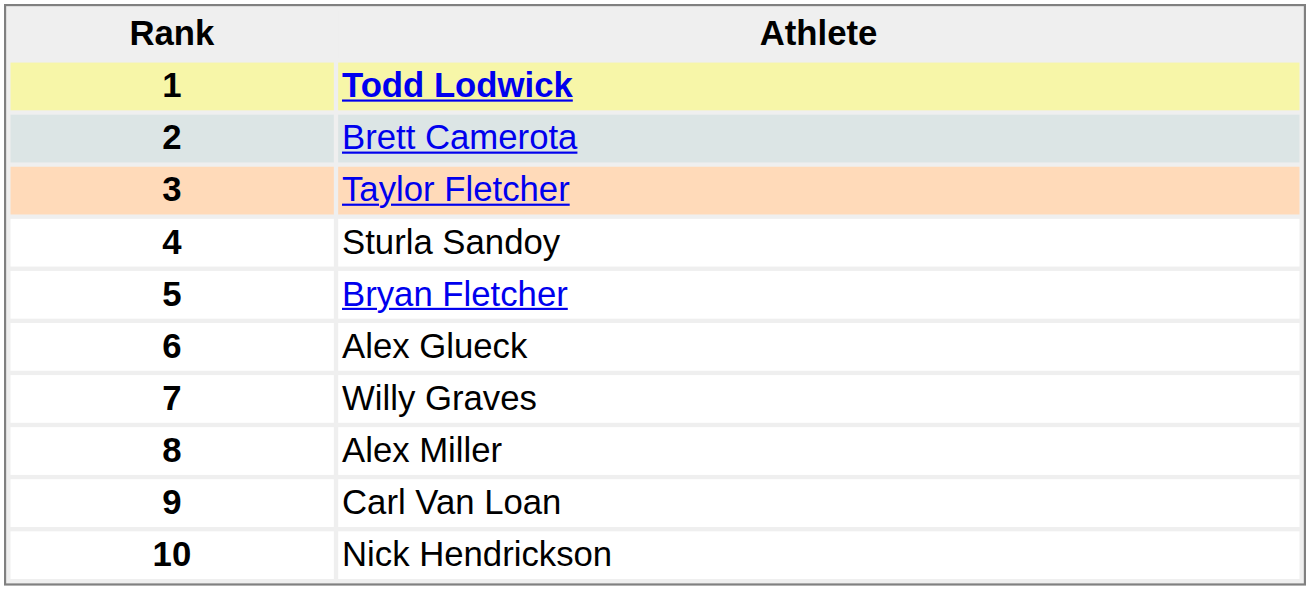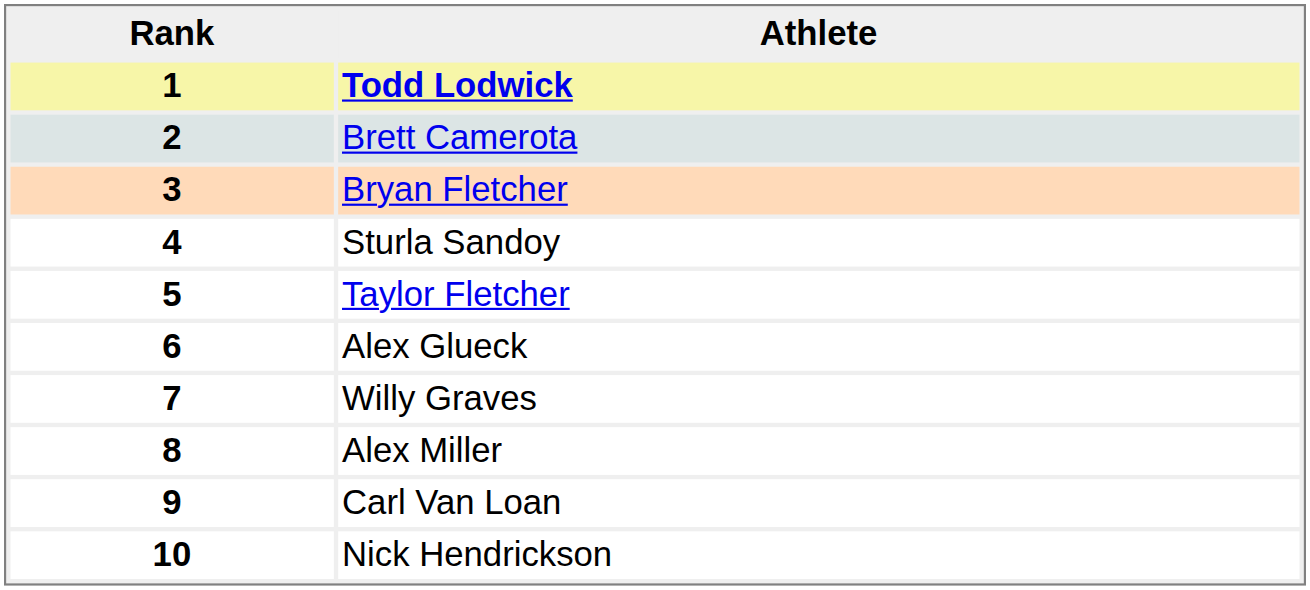 <table style="border:1px solid #808080; background-color:#EFEFEF;" cellspacing="2" cellpadding="2" width="600">
 <tr bgcolor="#EFEFEF">
 <th>Rank</th>
 <th>Athlete</th>
 </tr>
 <tr valign="top" bgcolor="#F7F6A8">
 <th>1</th>
 <td><strong><a href='#'>Todd Lodwick</a></strong></td>
 </tr>
 <tr valign="top" bgcolor="#DCE5E5">
 <th>2</th>
 <td><a href='#'>Brett Camerota</a></td>
 </tr>
 <tr valign="top" bgcolor="#FFDAB9">
 <th>3</th>
-<td><a href='#'>Taylor Fletcher</a></td>
+<td><a href='#'>Bryan Fletcher</a></td>
 </tr>
 <tr valign="top" bgcolor="#FFFFFF">
 <th>4</th>
 <td>Sturla Sandoy</td>
 </tr>
 <tr valign="top" bgcolor="#FFFFFF">
 <th>5</th>
-<td><a href='#'>Bryan Fletcher</a></td>
+<td><a href='#'>Taylor Fletcher</a></td>
 </tr>
 <tr valign="top" bgcolor="#FFFFFF">
 <th>6</th>
 <td>Alex Glueck</td>
 </tr>
 <tr valign="top" bgcolor="#FFFFFF">
 <th>7</th>
 <td>Willy Graves</td>
 </tr>
 <tr valign="top" bgcolor="#FFFFFF">
 <th>8</th>
 <td>Alex Miller</td>
 </tr>
 <tr valign="top" bgcolor="#FFFFFF">
 <th>9</th>
 <td>Carl Van Loan</td>
 </tr>
 <tr valign="top" bgcolor="#FFFFFF">
 <th>10</th>
 <td>Nick Hendrickson</td>
 </tr>
 </table>
